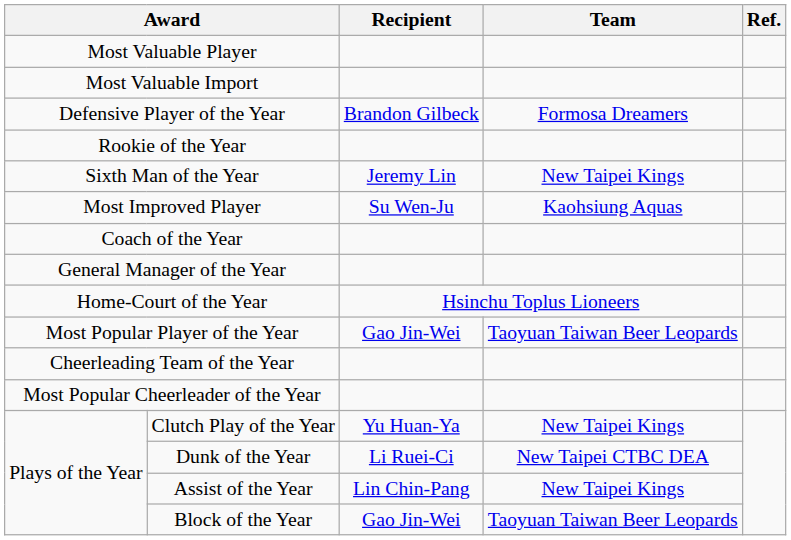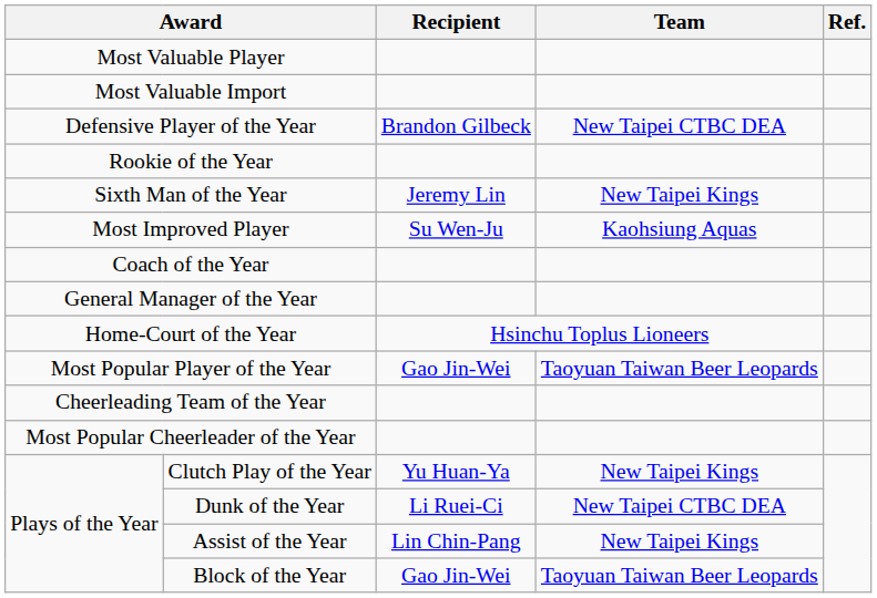 <table class="wikitable" style="text-align:center">
 <tr>
 <th colspan=2>Award</th>
 <th>Recipient</th>
 <th>Team</th>
 <th>Ref.</th>
 </tr>
 <tr>
 <td colspan=2>Most Valuable Player</td>
 <td></td>
 <td></td>
 <td></td>
 </tr>
 <tr>
 <td colspan=2>Most Valuable Import</td>
 <td></td>
 <td></td>
 <td></td>
 </tr>
 <tr>
 <td colspan=2>Defensive Player of the Year</td>
 <td><a href='#'>Brandon Gilbeck</a></td>
-<td><a href='#'>Formosa Dreamers</a></td>
+<td><a href='#'>New Taipei CTBC DEA</a></td>
 <td></td>
 </tr>
 <tr>
 <td colspan=2>Rookie of the Year</td>
 <td></td>
 <td></td>
 <td></td>
 </tr>
 <tr>
 <td colspan=2>Sixth Man of the Year</td>
 <td><a href='#'>Jeremy Lin</a></td>
 <td><a href='#'>New Taipei Kings</a></td>
 <td></td>
 </tr>
 <tr>
 <td colspan=2>Most Improved Player</td>
 <td><a href='#'>Su Wen-Ju</a></td>
 <td><a href='#'>Kaohsiung Aquas</a></td>
 <td></td>
 </tr>
 <tr>
 <td colspan=2>Coach of the Year</td>
 <td></td>
 <td></td>
 <td></td>
 </tr>
 <tr>
 <td colspan=2>General Manager of the Year</td>
 <td></td>
 <td></td>
 <td></td>
 </tr>
 <tr>
 <td colspan=2>Home-Court of the Year</td>
 <td colspan=2><a href='#'>Hsinchu Toplus Lioneers</a></td>
 <td></td>
 </tr>
 <tr>
 <td colspan=2>Most Popular Player of the Year</td>
 <td><a href='#'>Gao Jin-Wei</a></td>
 <td><a href='#'>Taoyuan Taiwan Beer Leopards</a></td>
 <td></td>
 </tr>
 <tr>
 <td colspan=2>Cheerleading Team of the Year</td>
 <td></td>
 <td></td>
 <td></td>
 </tr>
 <tr>
 <td colspan=2>Most Popular Cheerleader of the Year</td>
 <td></td>
 <td></td>
 <td></td>
 </tr>
 <tr>
 <td rowspan=4>Plays of the Year</td>
 <td>Clutch Play of the Year</td>
 <td><a href='#'>Yu Huan-Ya</a></td>
 <td><a href='#'>New Taipei Kings</a></td>
 <td rowspan=4></td>
 </tr>
 <tr>
 <td>Dunk of the Year</td>
 <td><a href='#'>Li Ruei-Ci</a></td>
 <td><a href='#'>New Taipei CTBC DEA</a></td>
 </tr>
 <tr>
 <td>Assist of the Year</td>
 <td><a href='#'>Lin Chin-Pang</a></td>
 <td><a href='#'>New Taipei Kings</a></td>
 </tr>
 <tr>
 <td>Block of the Year</td>
 <td><a href='#'>Gao Jin-Wei</a></td>
 <td><a href='#'>Taoyuan Taiwan Beer Leopards</a></td>
 </tr>
 </table>
